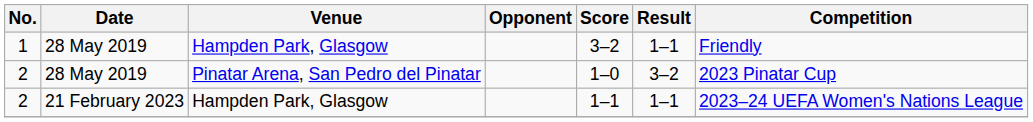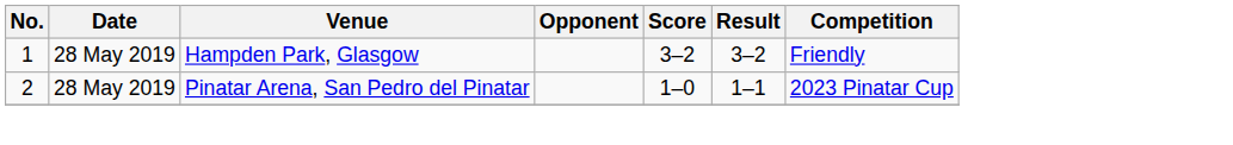 <table class="wikitable sortable">
 <tr>
 <th scope="col">No.</th>
 <th scope="col">Date</th>
 <th scope="col">Venue</th>
 <th scope="col">Opponent</th>
 <th scope="col">Score</th>
 <th scope="col">Result</th>
 <th scope="col">Competition</th>
 </tr>
 <tr>
 <td align="center">1</td>
 <td>28 May 2019</td>
 <td><a href='#'>Hampden Park</a>, <a href='#'>Glasgow</a></td>
 <td></td>
 <td align="center">3–2</td>
-<td align="center">1–1</td>
+<td align="center">3–2</td>
 <td><a href='#'>Friendly</a></td>
 </tr>
 <tr>
 <td align="center">2</td>
 <td>28 May 2019</td>
 <td><a href='#'>Pinatar Arena</a>, <a href='#'>San Pedro del Pinatar</a></td>
 <td></td>
 <td align="center">1–0</td>
-<td align="center">3–2</td>
+<td align="center">1–1</td>
 <td><a href='#'>2023 Pinatar Cup</a></td>
-</tr>
-<tr>
-<td align="center">2</td>
-<td>21 February 2023</td>
-<td>Hampden Park, Glasgow</td>
-<td></td>
-<td align="center">1–1</td>
-<td align="center">1–1</td>
-<td><a href='#'>2023–24 UEFA Women's Nations League</a></td>
 </tr>
 <tr>
 </tr>
 </table>
